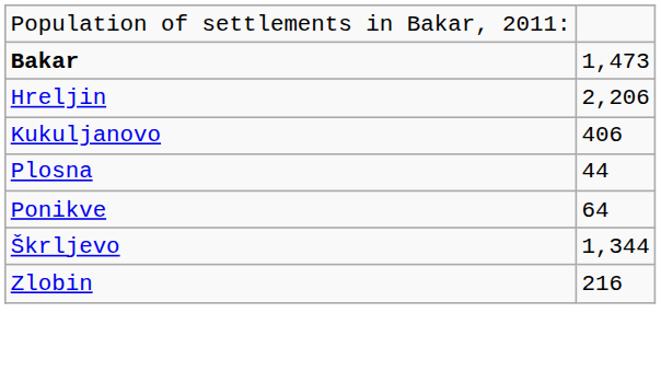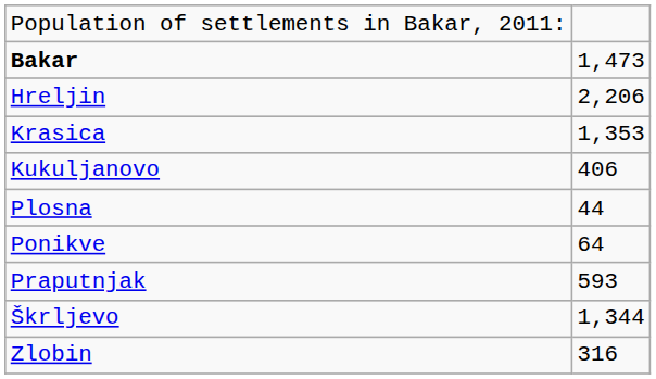 <table class="wikitable">
 <tr>
 <td>Population of settlements in Bakar, 2011:</td>
 <td></td>
 </tr>
 <tr>
 <td><strong>Bakar</strong></td>
 <td>1,473</td>
 </tr>
 <tr>
 <td><a href='#'>Hreljin</a></td>
 <td>2,206</td>
 </tr>
 <tr>
+<td><a href='#'>Krasica</a></td>
+<td>1,353</td>
+</tr>
+<tr>
 <td><a href='#'>Kukuljanovo</a></td>
 <td>406</td>
 </tr>
 <tr>
 <td><a href='#'>Plosna</a></td>
 <td>44</td>
 </tr>
 <tr>
 <td><a href='#'>Ponikve</a></td>
 <td>64</td>
 </tr>
 <tr>
+<td><a href='#'>Praputnjak</a></td>
+<td>593</td>
+</tr>
+<tr>
 <td><a href='#'>Škrljevo</a></td>
 <td>1,344</td>
 </tr>
 <tr>
 <td><a href='#'>Zlobin</a></td>
-<td>216</td>
+<td>316</td>
 </tr>
 </table>
